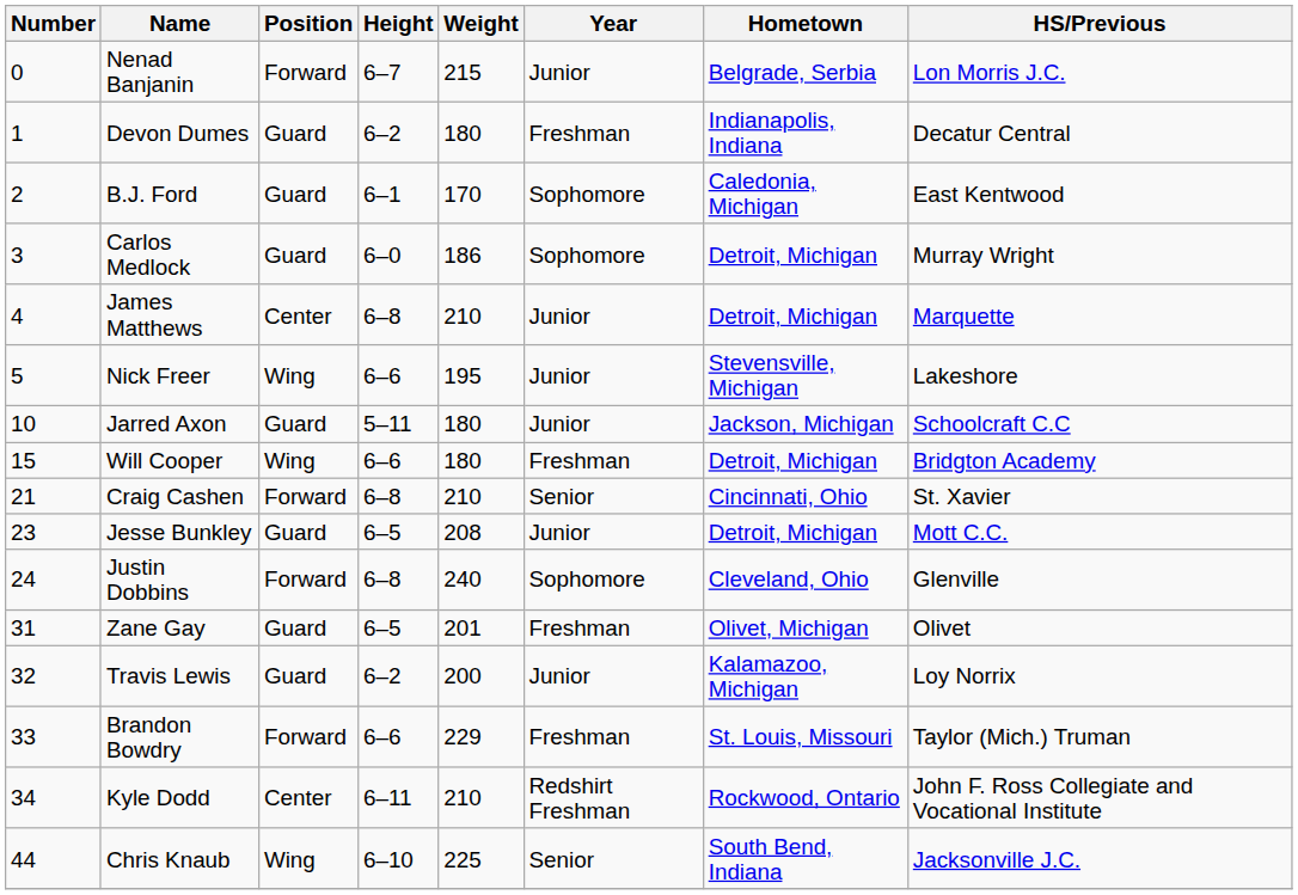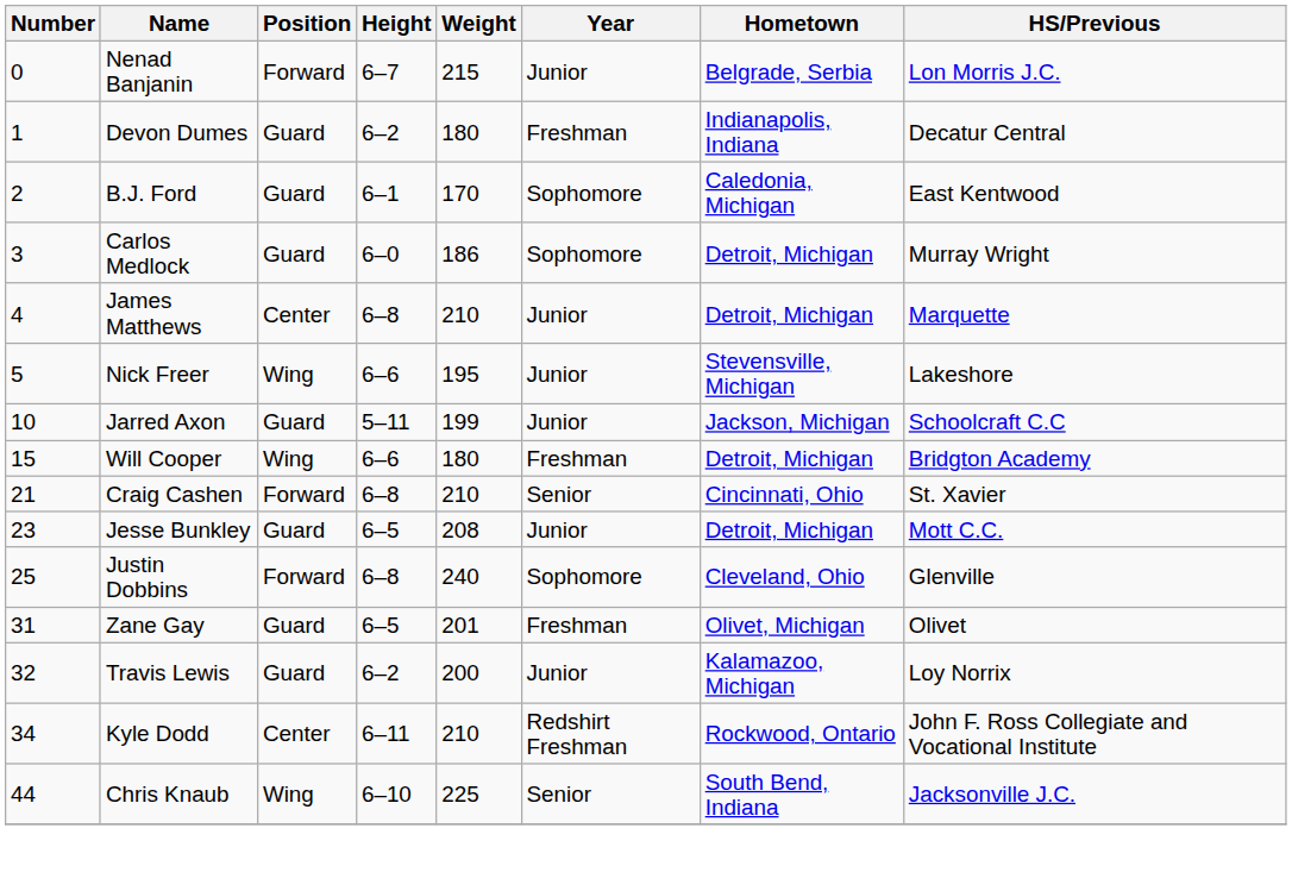 <table class="wikitable" style="font-size: 95%;">
 <tr>
 <th>Number</th>
 <th>Name</th>
 <th>Position</th>
 <th>Height</th>
 <th>Weight</th>
 <th>Year</th>
 <th>Hometown</th>
 <th>HS/Previous</th>
 </tr>
 <tr>
 <td>0</td>
 <td>Nenad Banjanin</td>
 <td>Forward</td>
 <td>6–7</td>
 <td>215</td>
 <td>Junior</td>
 <td><a href='#'>Belgrade, Serbia</a></td>
 <td><a href='#'>Lon Morris J.C.</a></td>
 </tr>
 <tr>
 <td>1</td>
 <td>Devon Dumes</td>
 <td>Guard</td>
 <td>6–2</td>
 <td>180</td>
 <td>Freshman</td>
 <td><a href='#'>Indianapolis, Indiana</a></td>
 <td>Decatur Central</td>
 </tr>
 <tr>
 <td>2</td>
 <td>B.J. Ford</td>
 <td>Guard</td>
 <td>6–1</td>
 <td>170</td>
 <td>Sophomore</td>
 <td><a href='#'>Caledonia, Michigan</a></td>
 <td>East Kentwood</td>
 </tr>
 <tr>
 <td>3</td>
 <td>Carlos Medlock</td>
 <td>Guard</td>
 <td>6–0</td>
 <td>186</td>
 <td>Sophomore</td>
 <td><a href='#'>Detroit, Michigan</a></td>
 <td>Murray Wright</td>
 </tr>
 <tr>
 <td>4</td>
 <td>James Matthews</td>
 <td>Center</td>
 <td>6–8</td>
 <td>210</td>
 <td>Junior</td>
 <td><a href='#'>Detroit, Michigan</a></td>
 <td><a href='#'>Marquette</a></td>
 </tr>
 <tr>
 <td>5</td>
 <td>Nick Freer</td>
 <td>Wing</td>
 <td>6–6</td>
 <td>195</td>
 <td>Junior</td>
 <td><a href='#'>Stevensville, Michigan</a></td>
 <td>Lakeshore</td>
 </tr>
 <tr>
 <td>10</td>
 <td>Jarred Axon</td>
 <td>Guard</td>
 <td>5–11</td>
-<td>180</td>
+<td>199</td>
 <td>Junior</td>
 <td><a href='#'>Jackson, Michigan</a></td>
 <td><a href='#'>Schoolcraft C.C</a></td>
 </tr>
 <tr>
 <td>15</td>
 <td>Will Cooper</td>
 <td>Wing</td>
 <td>6–6</td>
 <td>180</td>
 <td>Freshman</td>
 <td><a href='#'>Detroit, Michigan</a></td>
 <td><a href='#'>Bridgton Academy</a></td>
 </tr>
 <tr>
 <td>21</td>
 <td>Craig Cashen</td>
 <td>Forward</td>
 <td>6–8</td>
 <td>210</td>
 <td>Senior</td>
 <td><a href='#'>Cincinnati, Ohio</a></td>
 <td>St. Xavier</td>
 </tr>
 <tr>
 <td>23</td>
 <td>Jesse Bunkley</td>
 <td>Guard</td>
 <td>6–5</td>
 <td>208</td>
 <td>Junior</td>
 <td><a href='#'>Detroit, Michigan</a></td>
 <td><a href='#'>Mott C.C.</a></td>
 </tr>
 <tr>
-<td>24</td>
+<td>25</td>
 <td>Justin Dobbins</td>
 <td>Forward</td>
 <td>6–8</td>
 <td>240</td>
 <td>Sophomore</td>
 <td><a href='#'>Cleveland, Ohio</a></td>
 <td>Glenville</td>
 </tr>
 <tr>
 <td>31</td>
 <td>Zane Gay</td>
 <td>Guard</td>
 <td>6–5</td>
 <td>201</td>
 <td>Freshman</td>
 <td><a href='#'>Olivet, Michigan</a></td>
 <td>Olivet</td>
 </tr>
 <tr>
 <td>32</td>
 <td>Travis Lewis</td>
 <td>Guard</td>
 <td>6–2</td>
 <td>200</td>
 <td>Junior</td>
 <td><a href='#'>Kalamazoo, Michigan</a></td>
 <td>Loy Norrix</td>
 </tr>
 <tr>
-<td>33</td>
-<td>Brandon Bowdry</td>
-<td>Forward</td>
-<td>6–6</td>
-<td>229</td>
-<td>Freshman</td>
-<td><a href='#'>St. Louis, Missouri</a></td>
-<td>Taylor (Mich.) Truman</td>
-</tr>
-<tr>
 <td>34</td>
 <td>Kyle Dodd</td>
 <td>Center</td>
 <td>6–11</td>
 <td>210</td>
 <td>Redshirt Freshman</td>
 <td><a href='#'>Rockwood, Ontario</a></td>
 <td>John F. Ross Collegiate and Vocational Institute</td>
 </tr>
 <tr>
 <td>44</td>
 <td>Chris Knaub</td>
 <td>Wing</td>
 <td>6–10</td>
 <td>225</td>
 <td>Senior</td>
 <td><a href='#'>South Bend, Indiana</a></td>
 <td><a href='#'>Jacksonville J.C.</a></td>
 </tr>
 <tr>
 </tr>
 </table>
